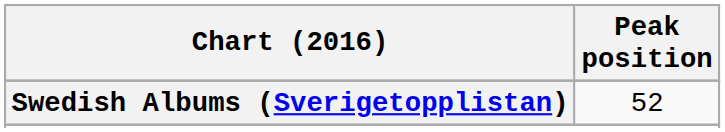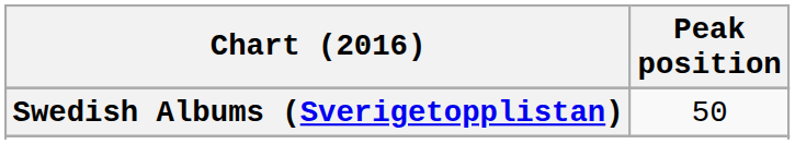 <table class="wikitable sortable plainrowheaders" style="text-align:center">
 <tr>
 <th scope="col">Chart (2016)</th>
 <th scope="col">Peak<br> position</th>
 </tr>
 <tr>
 </tr>
 <tr>
 </tr>
 <tr>
 </tr>
 <tr>
 </tr>
 <tr>
 </tr>
 <tr>
 <th scope="row">Swedish Albums (<a href='#'>Sverigetopplistan</a>)</th>
-<td>52</td>
+<td>50</td>
 </tr>
 <tr>
 </tr>
 <tr>
 </tr>
 </table>
